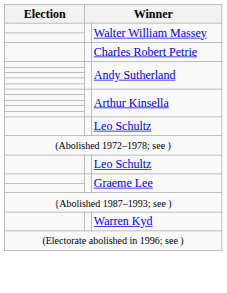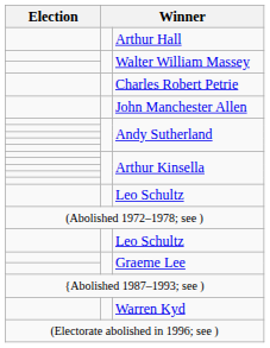 <table class=wikitable>
 <tr>
 <th width=100>Election</th>
 <th width=175 colspan=2>Winner</th>
+</tr>
+<tr>
+<td></td>
+<td width=5 bgcolor=></td>
+<td><a href='#'>Arthur Hall</a></td>
 </tr>
 <tr>
 <td></td>
 <td rowspan=2 bgcolor=></td>
 <td rowspan=2><a href='#'>Walter William Massey</a></td>
 </tr>
 <tr>
 <td></td>
 </tr>
 <tr>
 <td></td>
 <td bgcolor=></td>
 <td><a href='#'>Charles Robert Petrie</a></td>
+</tr>
+<tr>
+<td></td>
+<td bgcolor=></td>
+<td><a href='#'>John Manchester Allen</a></td>
 </tr>
 <tr>
 <td></td>
 <td rowspan=5 bgcolor=></td>
 <td rowspan=5><a href='#'>Andy Sutherland</a></td>
 </tr>
 <tr>
 <td></td>
 </tr>
 <tr>
 <td></td>
 </tr>
 <tr>
 <td></td>
 </tr>
 <tr>
 <td></td>
 </tr>
 <tr>
 <td></td>
 <td rowspan=5 bgcolor=></td>
 <td rowspan=5><a href='#'>Arthur Kinsella</a></td>
 </tr>
 <tr>
 <td></td>
 </tr>
 <tr>
 <td></td>
 </tr>
 <tr>
 <td></td>
 </tr>
 <tr>
 <td></td>
 </tr>
 <tr>
 <td></td>
 <td bgcolor=></td>
 <td><a href='#'>Leo Schultz</a></td>
 </tr>
 <tr>
 <td colspan=3 align=center><small>(Abolished 1972–1978; see )</small></td>
 </tr>
 <tr>
 <td></td>
 <td bgcolor=></td>
 <td><a href='#'>Leo Schultz</a></td>
 </tr>
 <tr>
 <td></td>
 <td rowspan=2 bgcolor=></td>
 <td rowspan=2><a href='#'>Graeme Lee</a></td>
 </tr>
 <tr>
 <td></td>
 </tr>
 <tr>
 <td colspan=3 align=center><small>{Abolished 1987–1993; see )</small></td>
 </tr>
 <tr>
 <td></td>
 <td bgcolor=></td>
 <td><a href='#'>Warren Kyd</a></td>
 </tr>
 <tr>
 <td colspan=3 align=center><small>(Electorate abolished in 1996; see )</small></td>
 </tr>
 </table>
